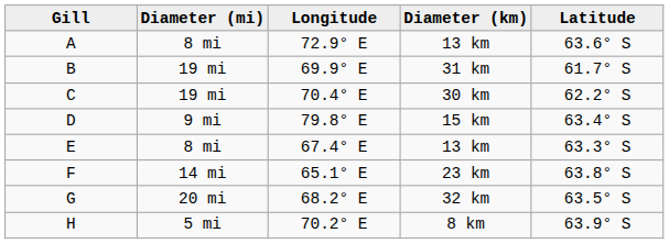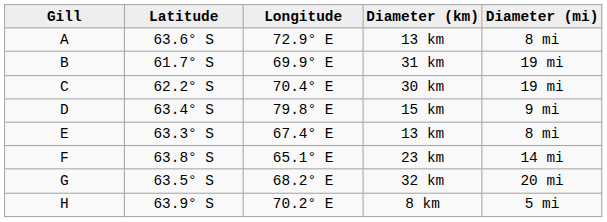 <table class="wikitable">
 <tr>
 <th width="20%" style="background:#eeeeee;">Gill</th>
-<th width="20%" style="background:#eeeeee;">Diameter (mi)</th>
+<th width="20%" style="background:#eeeeee;">Latitude</th>
 <th width="20%" style="background:#eeeeee;">Longitude</th>
 <th width="20%" style="background:#eeeeee;">Diameter (km)</th>
-<th width="20%" style="background:#eeeeee;">Latitude</th>
+<th width="20%" style="background:#eeeeee;">Diameter (mi)</th>
 </tr>
 <tr>
 <td align="center">A</td>
-<td align="center">8 mi</td>
+<td align="center">63.6° S</td>
 <td align="center">72.9° E</td>
 <td align="center">13 km</td>
-<td align="center">63.6° S</td>
+<td align="center">8 mi</td>
 </tr>
 <tr>
 <td align="center">B</td>
-<td align="center">19 mi</td>
+<td align="center">61.7° S</td>
 <td align="center">69.9° E</td>
 <td align="center">31 km</td>
-<td align="center">61.7° S</td>
+<td align="center">19 mi</td>
 </tr>
 <tr>
 <td align="center">C</td>
-<td align="center">19 mi</td>
+<td align="center">62.2° S</td>
 <td align="center">70.4° E</td>
 <td align="center">30 km</td>
-<td align="center">62.2° S</td>
+<td align="center">19 mi</td>
 </tr>
 <tr>
 <td align="center">D</td>
-<td align="center">9 mi</td>
+<td align="center">63.4° S</td>
 <td align="center">79.8° E</td>
 <td align="center">15 km</td>
-<td align="center">63.4° S</td>
+<td align="center">9 mi</td>
 </tr>
 <tr>
 <td align="center">E</td>
-<td align="center">8 mi</td>
+<td align="center">63.3° S</td>
 <td align="center">67.4° E</td>
 <td align="center">13 km</td>
-<td align="center">63.3° S</td>
+<td align="center">8 mi</td>
 </tr>
 <tr>
 <td align="center">F</td>
-<td align="center">14 mi</td>
+<td align="center">63.8° S</td>
 <td align="center">65.1° E</td>
 <td align="center">23 km</td>
-<td align="center">63.8° S</td>
+<td align="center">14 mi</td>
 </tr>
 <tr>
 <td align="center">G</td>
-<td align="center">20 mi</td>
+<td align="center">63.5° S</td>
 <td align="center">68.2° E</td>
 <td align="center">32 km</td>
-<td align="center">63.5° S</td>
+<td align="center">20 mi</td>
 </tr>
 <tr>
 <td align="center">H</td>
-<td align="center">5 mi</td>
+<td align="center">63.9° S</td>
 <td align="center">70.2° E</td>
 <td align="center">8 km</td>
-<td align="center">63.9° S</td>
+<td align="center">5 mi</td>
 </tr>
 </table>
